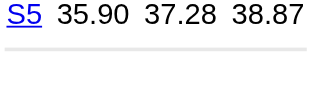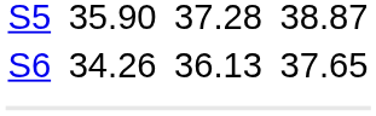 <table>
 <tr>
 <td><a href='#'>S5</a></td>
 <td></td>
 <td>35.90</td>
 <td></td>
 <td>37.28</td>
 <td></td>
 <td>38.87</td>
 </tr>
 <tr>
+<td><a href='#'>S6</a></td>
+<td></td>
+<td>34.26</td>
+<td></td>
+<td>36.13</td>
+<td></td>
+<td>37.65</td>
+</tr>
+<tr>
 <td colspan=7></td>
 </tr>
 <tr>
 </tr>
 <tr bgcolor= e8e8e8>
 <td colspan=7></td>
 </tr>
 </table>
